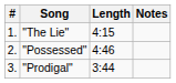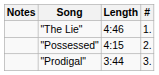 <table class=wikitable>
 <tr>
-<th>#</th>
+<th>Notes</th>
 <th>Song</th>
 <th>Length</th>
-<th>Notes</th>
+<th>#</th>
 </tr>
 <tr>
+<td></td>
+<td>"The Lie"</td>
+<td>4:46</td>
 <td>1.</td>
-<td>"The Lie"</td>
-<td>4:15</td>
-<td></td>
 </tr>
 <tr>
+<td></td>
+<td>"Possessed"</td>
+<td>4:15</td>
 <td>2.</td>
-<td>"Possessed"</td>
-<td>4:46</td>
-<td></td>
 </tr>
 <tr>
-<td>3.</td>
+<td></td>
 <td>"Prodigal"</td>
 <td>3:44</td>
-<td></td>
+<td>3.</td>
 </tr>
 </table>
